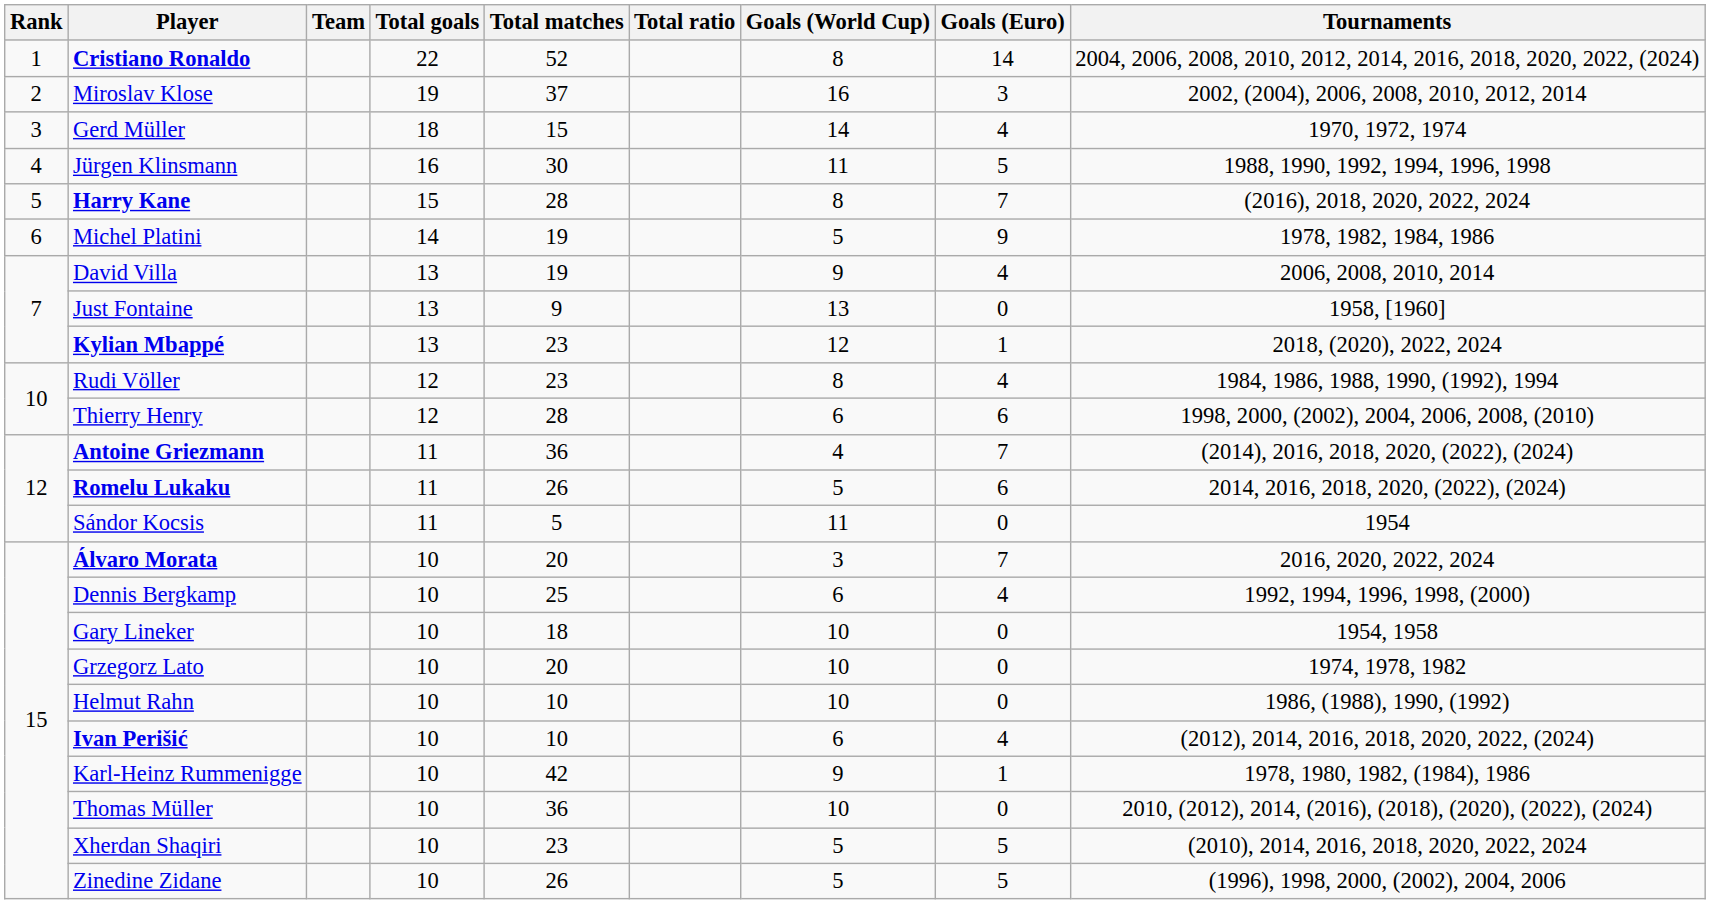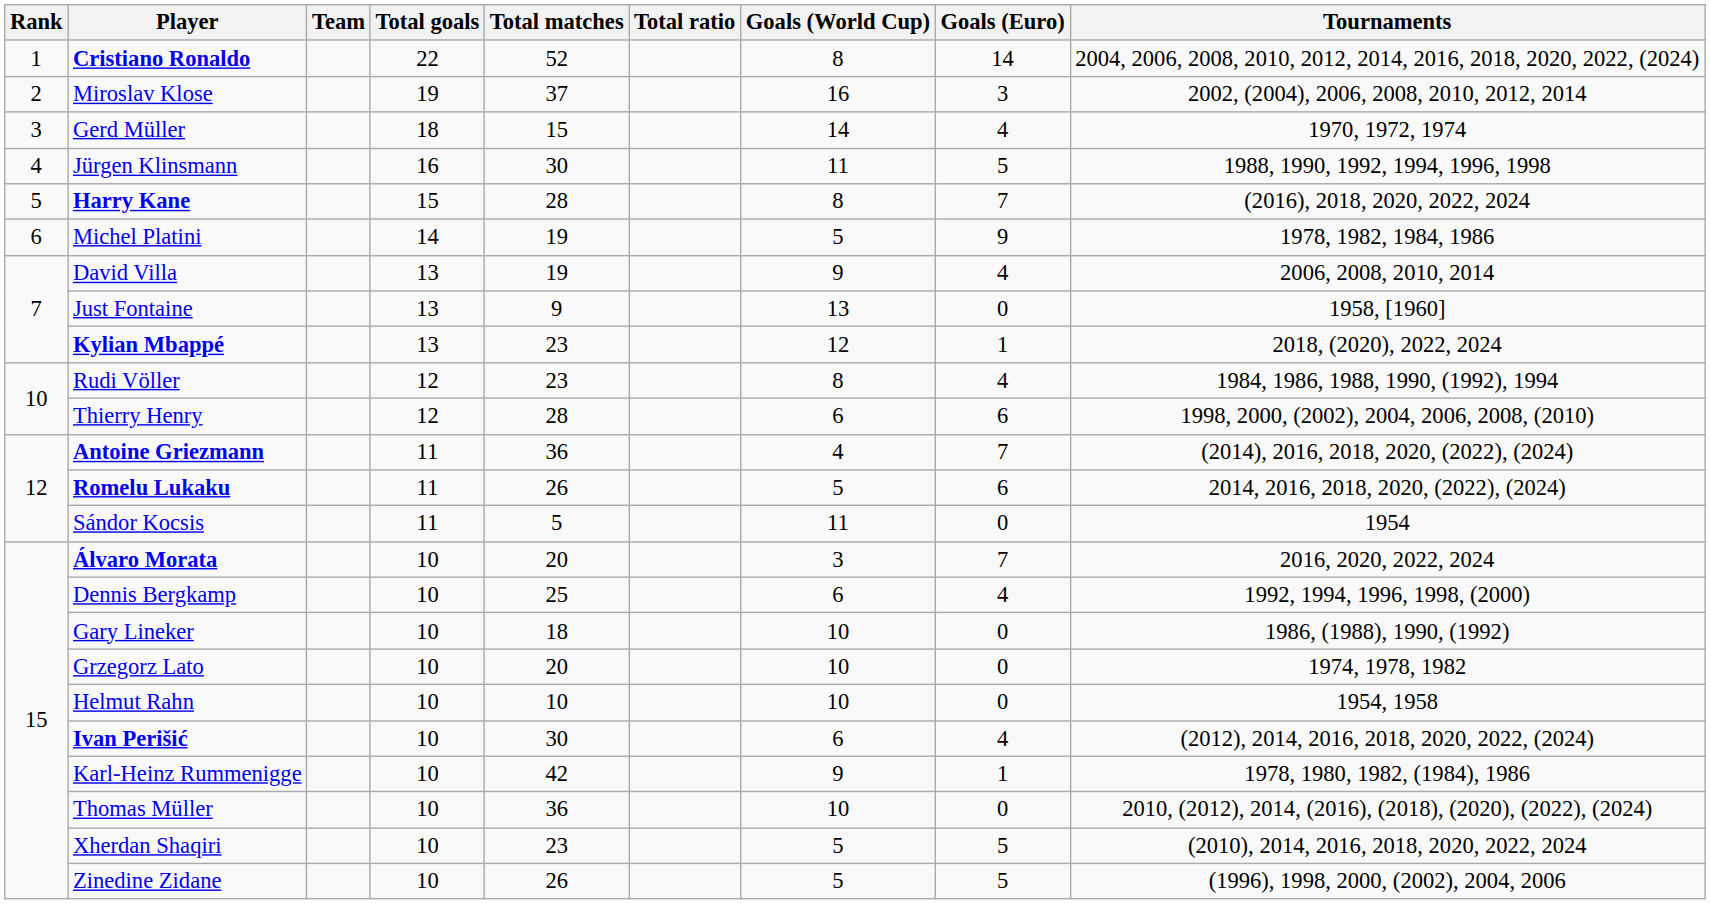 <table class="wikitable sortable">
 <tr>
 <th>Rank</th>
 <th>Player</th>
 <th>Team</th>
 <th>Total goals</th>
 <th>Total matches</th>
 <th>Total ratio</th>
 <th>Goals (World Cup)</th>
 <th>Goals (Euro)</th>
 <th>Tournaments</th>
 </tr>
 <tr>
 <td style="text-align:center;">1</td>
 <td><strong><a href='#'>Cristiano Ronaldo</a></strong></td>
 <td></td>
 <td style="text-align:center;">22</td>
 <td style="text-align:center;">52</td>
 <td style="text-align:center;"></td>
 <td style="text-align:center;">8</td>
 <td style="text-align:center;">14</td>
 <td style="text-align:center;">2004, 2006, 2008, 2010, 2012, 2014, 2016, 2018, 2020, 2022, (2024)</td>
 </tr>
 <tr>
 <td style="text-align:center;">2</td>
 <td><a href='#'>Miroslav Klose</a></td>
 <td></td>
 <td style="text-align:center;">19</td>
 <td style="text-align:center;">37</td>
 <td style="text-align:center;"></td>
 <td style="text-align:center;">16</td>
 <td style="text-align:center;">3</td>
 <td style="text-align:center;">2002, (2004), 2006, 2008, 2010, 2012, 2014</td>
 </tr>
 <tr>
 <td style="text-align:center;">3</td>
 <td><a href='#'>Gerd Müller</a></td>
 <td></td>
 <td style="text-align:center;">18</td>
 <td style="text-align:center;">15</td>
 <td style="text-align:center;"></td>
 <td style="text-align:center;">14</td>
 <td style="text-align:center;">4</td>
 <td style="text-align:center;">1970, 1972, 1974</td>
 </tr>
 <tr>
 <td style="text-align:center;">4</td>
 <td><a href='#'>Jürgen Klinsmann</a></td>
 <td><br></td>
 <td style="text-align:center;">16</td>
 <td style="text-align:center;">30</td>
 <td style="text-align:center;"></td>
 <td style="text-align:center;">11</td>
 <td style="text-align:center;">5</td>
 <td style="text-align:center;">1988, 1990, 1992, 1994, 1996, 1998</td>
 </tr>
 <tr>
 <td style="text-align:center;">5</td>
 <td><strong><a href='#'>Harry Kane</a></strong></td>
 <td></td>
 <td style="text-align:center;">15</td>
 <td style="text-align:center;">28</td>
 <td style="text-align:center;"></td>
 <td style="text-align:center;">8</td>
 <td style="text-align:center;">7</td>
 <td style="text-align:center;">(2016), 2018, 2020, 2022, 2024</td>
 </tr>
 <tr>
 <td style="text-align:center;">6</td>
 <td><a href='#'>Michel Platini</a></td>
 <td></td>
 <td style="text-align:center;">14</td>
 <td style="text-align:center;">19</td>
 <td style="text-align:center;"></td>
 <td style="text-align:center;">5</td>
 <td style="text-align:center;">9</td>
 <td style="text-align:center;">1978, 1982, 1984, 1986</td>
 </tr>
 <tr>
 <td rowspan="3" style="text-align:center;">7</td>
 <td><a href='#'>David Villa</a></td>
 <td></td>
 <td style="text-align:center;">13</td>
 <td style="text-align:center;">19</td>
 <td style="text-align:center;"></td>
 <td style="text-align:center;">9</td>
 <td style="text-align:center;">4</td>
 <td style="text-align:center;">2006, 2008, 2010, 2014</td>
 </tr>
 <tr>
 <td><a href='#'>Just Fontaine</a></td>
 <td></td>
 <td style="text-align:center;">13</td>
 <td style="text-align:center;">9</td>
 <td style="text-align:center;"></td>
 <td style="text-align:center;">13</td>
 <td style="text-align:center;">0</td>
 <td style="text-align:center;">1958, [1960]</td>
 </tr>
 <tr>
 <td><strong><a href='#'>Kylian Mbappé</a></strong></td>
 <td></td>
 <td style="text-align:center;">13</td>
 <td style="text-align:center;">23</td>
 <td style="text-align:center;"></td>
 <td style="text-align:center;">12</td>
 <td style="text-align:center;">1</td>
 <td style="text-align:center;">2018, (2020), 2022, 2024</td>
 </tr>
 <tr>
 <td rowspan="2" style="text-align:center;">10</td>
 <td><a href='#'>Rudi Völler</a></td>
 <td><br></td>
 <td style="text-align:center;">12</td>
 <td style="text-align:center;">23</td>
 <td style="text-align:center;"></td>
 <td style="text-align:center;">8</td>
 <td style="text-align:center;">4</td>
 <td style="text-align:center;">1984, 1986, 1988, 1990, (1992), 1994</td>
 </tr>
 <tr>
 <td><a href='#'>Thierry Henry</a></td>
 <td></td>
 <td style="text-align:center;">12</td>
 <td style="text-align:center;">28</td>
 <td style="text-align:center;"></td>
 <td style="text-align:center;">6</td>
 <td style="text-align:center;">6</td>
 <td style="text-align:center;">1998, 2000, (2002), 2004, 2006, 2008, (2010)</td>
 </tr>
 <tr>
 <td rowspan="3" style="text-align:center;">12</td>
 <td><strong><a href='#'>Antoine Griezmann</a></strong></td>
 <td></td>
 <td style="text-align:center;">11</td>
 <td style="text-align:center;">36</td>
 <td style="text-align:center;"></td>
 <td style="text-align:center;">4</td>
 <td style="text-align:center;">7</td>
 <td style="text-align:center;">(2014), 2016, 2018, 2020, (2022), (2024)</td>
 </tr>
 <tr>
 <td><strong><a href='#'>Romelu Lukaku</a></strong></td>
 <td></td>
 <td style="text-align:center;">11</td>
 <td style="text-align:center;">26</td>
 <td style="text-align:center;"></td>
 <td style="text-align:center;">5</td>
 <td style="text-align:center;">6</td>
 <td style="text-align:center;">2014, 2016, 2018, 2020, (2022), (2024)</td>
 </tr>
 <tr>
 <td><a href='#'>Sándor Kocsis</a></td>
 <td></td>
 <td style="text-align:center;">11</td>
 <td style="text-align:center;">5</td>
 <td style="text-align:center;"></td>
 <td style="text-align:center;">11</td>
 <td style="text-align:center;">0</td>
 <td style="text-align:center;">1954</td>
 </tr>
 <tr>
 <td rowspan="10" style="text-align:center;">15</td>
 <td><strong><a href='#'>Álvaro Morata</a></strong></td>
 <td></td>
 <td style="text-align:center;">10</td>
 <td style="text-align:center;">20</td>
 <td style="text-align:center;"></td>
 <td style="text-align:center;">3</td>
 <td style="text-align:center;">7</td>
 <td style="text-align:center;">2016, 2020, 2022, 2024</td>
 </tr>
 <tr>
 <td><a href='#'>Dennis Bergkamp</a></td>
 <td></td>
 <td style="text-align:center;">10</td>
 <td style="text-align:center;">25</td>
 <td style="text-align:center;"></td>
 <td style="text-align:center;">6</td>
 <td style="text-align:center;">4</td>
 <td style="text-align:center;">1992, 1994, 1996, 1998, (2000)</td>
 </tr>
 <tr>
 <td><a href='#'>Gary Lineker</a></td>
 <td></td>
 <td style="text-align:center;">10</td>
 <td style="text-align:center;">18</td>
 <td style="text-align:center;"></td>
 <td style="text-align:center;">10</td>
 <td style="text-align:center;">0</td>
-<td style="text-align:center;">1954, 1958</td>
+<td style="text-align:center;">1986, (1988), 1990, (1992)</td>
 </tr>
 <tr>
 <td><a href='#'>Grzegorz Lato</a></td>
 <td></td>
 <td style="text-align:center;">10</td>
 <td style="text-align:center;">20</td>
 <td style="text-align:center;"></td>
 <td style="text-align:center;">10</td>
 <td style="text-align:center;">0</td>
 <td style="text-align:center;">1974, 1978, 1982</td>
 </tr>
 <tr>
 <td><a href='#'>Helmut Rahn</a></td>
 <td></td>
 <td style="text-align:center;">10</td>
 <td style="text-align:center;">10</td>
 <td style="text-align:center;"></td>
 <td style="text-align:center;">10</td>
 <td style="text-align:center;">0</td>
-<td style="text-align:center;">1986, (1988), 1990, (1992)</td>
+<td style="text-align:center;">1954, 1958</td>
 </tr>
 <tr>
 <td><strong><a href='#'>Ivan Perišić</a></strong></td>
 <td></td>
 <td style="text-align:center;">10</td>
-<td style="text-align:center;">10</td>
+<td style="text-align:center;">30</td>
 <td style="text-align:center;"></td>
 <td style="text-align:center;">6</td>
 <td style="text-align:center;">4</td>
 <td style="text-align:center;">(2012), 2014, 2016, 2018, 2020, 2022, (2024)</td>
 </tr>
 <tr>
 <td><a href='#'>Karl-Heinz Rummenigge</a></td>
 <td></td>
 <td style="text-align:center;">10</td>
 <td style="text-align:center;">42</td>
 <td style="text-align:center;"></td>
 <td style="text-align:center;">9</td>
 <td style="text-align:center;">1</td>
 <td style="text-align:center;">1978, 1980, 1982, (1984), 1986</td>
 </tr>
 <tr>
 <td><a href='#'>Thomas Müller</a></td>
 <td></td>
 <td style="text-align:center;">10</td>
 <td style="text-align:center;">36</td>
 <td style="text-align:center;"></td>
 <td style="text-align:center;">10</td>
 <td style="text-align:center;">0</td>
 <td style="text-align:center;">2010, (2012), 2014, (2016), (2018), (2020), (2022), (2024)</td>
 </tr>
 <tr>
 <td><a href='#'>Xherdan Shaqiri</a></td>
 <td></td>
 <td style="text-align:center;">10</td>
 <td style="text-align:center;">23</td>
 <td style="text-align:center;"></td>
 <td style="text-align:center;">5</td>
 <td style="text-align:center;">5</td>
 <td style="text-align:center;">(2010), 2014, 2016, 2018, 2020, 2022, 2024</td>
 </tr>
 <tr>
 <td><a href='#'>Zinedine Zidane</a></td>
 <td></td>
 <td style="text-align:center;">10</td>
 <td style="text-align:center;">26</td>
 <td style="text-align:center;"></td>
 <td style="text-align:center;">5</td>
 <td style="text-align:center;">5</td>
 <td style="text-align:center;">(1996), 1998, 2000, (2002), 2004, 2006</td>
 </tr>
 </table>
